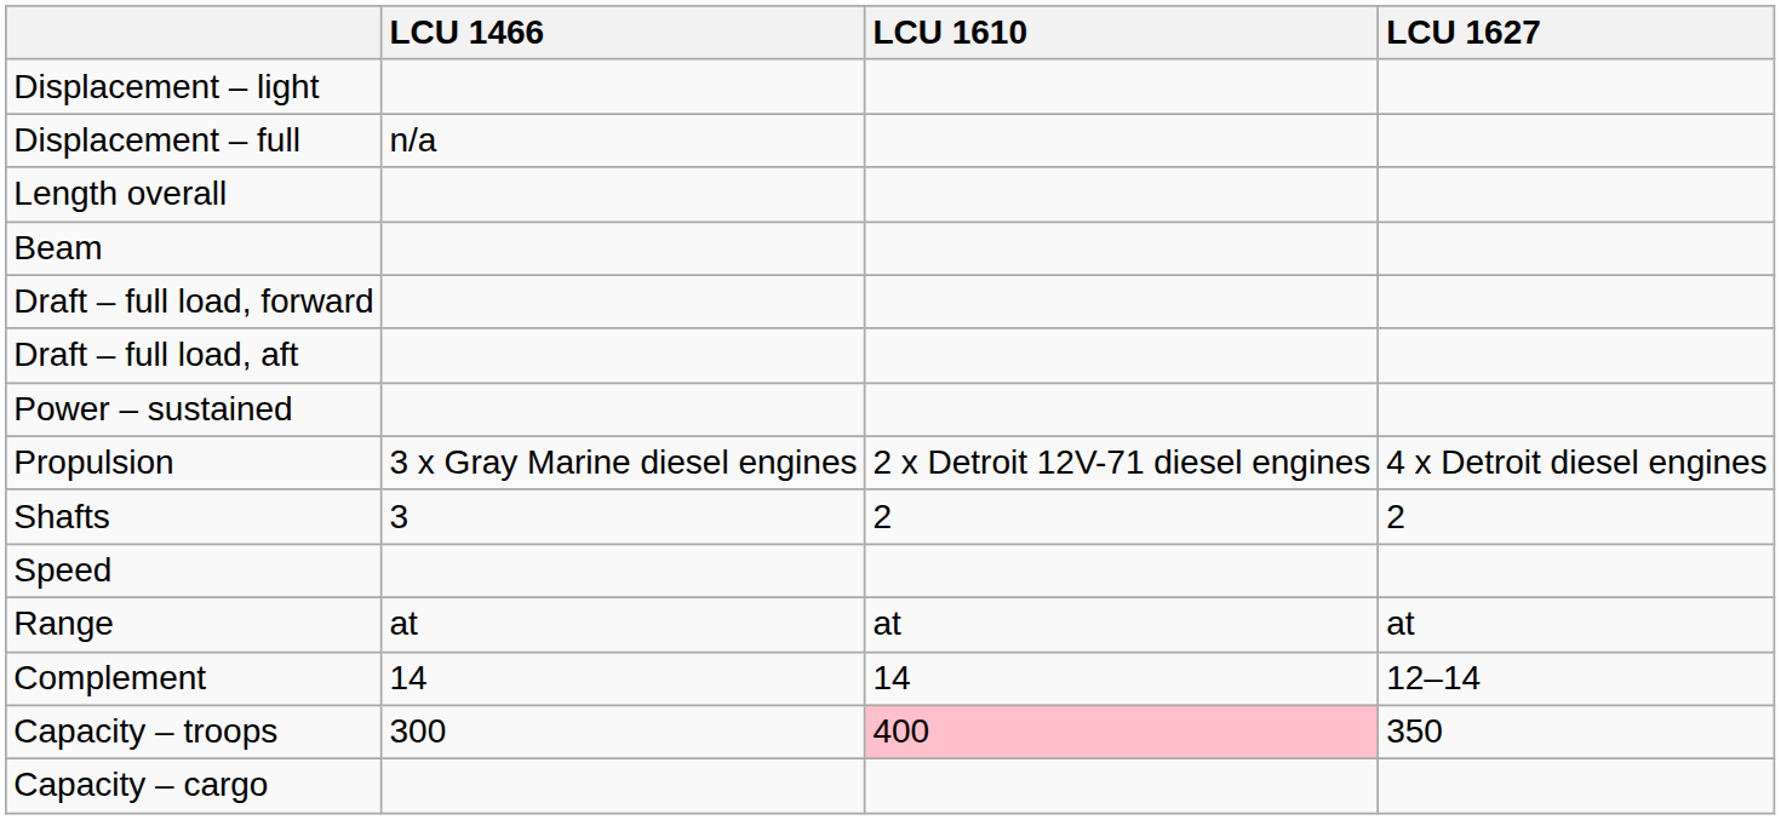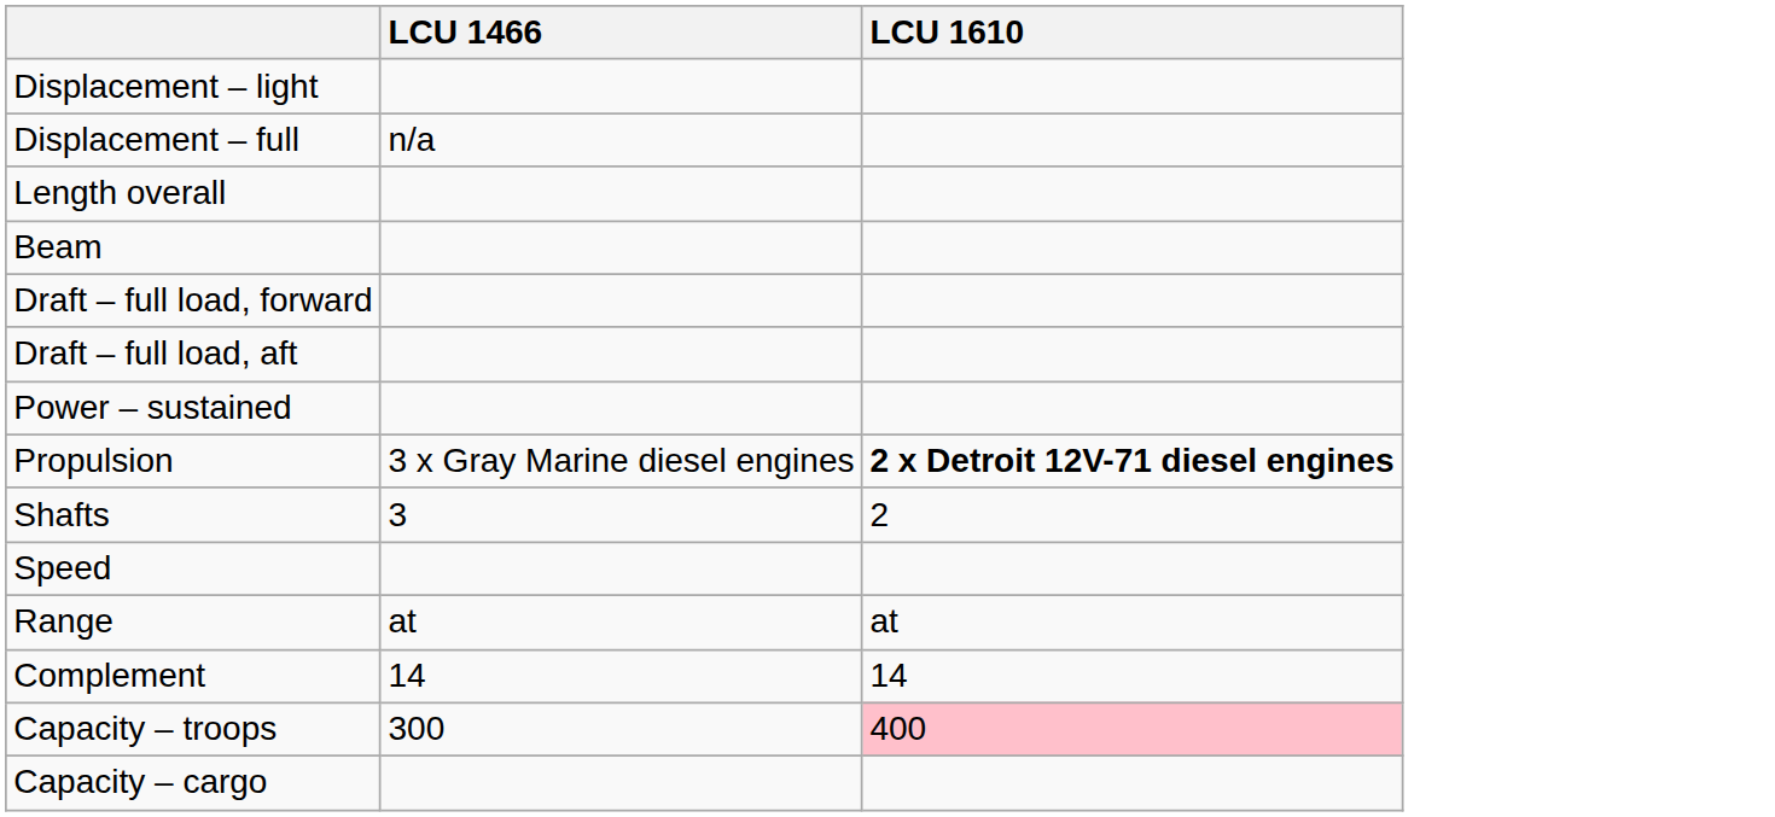 <table class="wikitable">
 <tr>
 <th style="text-align:left;"></th>
 <th style="text-align:left;">LCU 1466</th>
 <th style="text-align:left;">LCU 1610</th>
-<th style="text-align:left;">LCU 1627</th>
 </tr>
 <tr>
 <td>Displacement – light</td>
-<td></td>
 <td></td>
 <td></td>
 </tr>
 <tr>
 <td>Displacement – full</td>
 <td>n/a</td>
 <td></td>
-<td></td>
 </tr>
 <tr>
 <td>Length overall</td>
-<td></td>
 <td></td>
 <td></td>
 </tr>
 <tr>
 <td>Beam</td>
 <td></td>
 <td></td>
-<td></td>
 </tr>
 <tr>
 <td>Draft – full load, forward</td>
-<td></td>
 <td></td>
 <td></td>
 </tr>
 <tr>
 <td>Draft – full load, aft</td>
 <td></td>
 <td></td>
-<td></td>
 </tr>
 <tr>
 <td>Power – sustained</td>
-<td></td>
 <td></td>
 <td></td>
 </tr>
 <tr>
 <td>Propulsion</td>
 <td>3 x Gray Marine diesel engines</td>
-<td>2 x Detroit 12V-71 diesel engines</td>
-<td>4 x Detroit diesel engines</td>
+<td><strong>2 x Detroit 12V-71 diesel engines</strong></td>
 </tr>
 <tr>
 <td>Shafts</td>
 <td>3</td>
 <td>2</td>
-<td>2</td>
 </tr>
 <tr>
 <td>Speed</td>
-<td></td>
 <td></td>
 <td></td>
 </tr>
 <tr>
 <td>Range</td>
 <td> at </td>
 <td> at </td>
-<td> at </td>
 </tr>
 <tr>
 <td>Complement</td>
 <td>14</td>
 <td>14</td>
-<td>12–14</td>
 </tr>
 <tr>
 <td>Capacity – troops</td>
 <td>300</td>
 <td style="background: pink;">400</td>
-<td>350</td>
 </tr>
 <tr>
 <td>Capacity – cargo</td>
 <td></td>
 <td></td>
-<td></td>
 </tr>
 </table>
